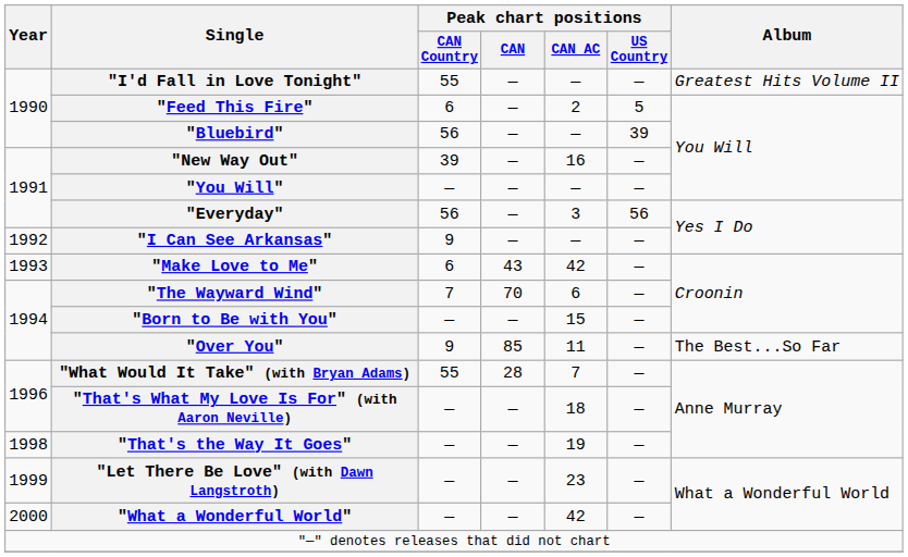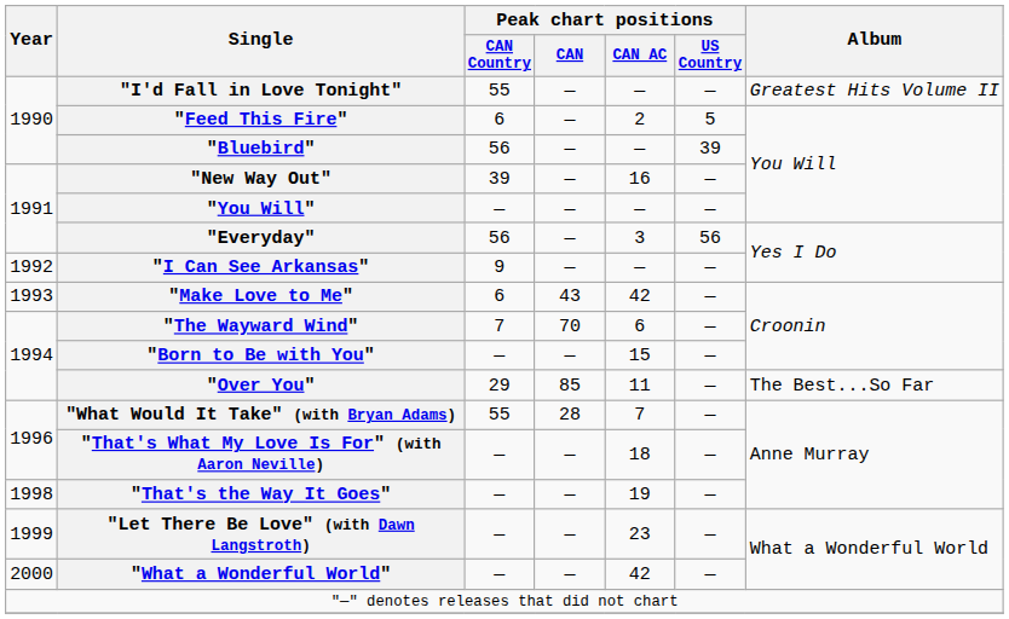 <table class="wikitable plainrowheaders" style="text-align:center;">
 <tr>
 <th rowspan="2">Year</th>
 <th rowspan="2" style="width:22em;">Single</th>
 <th colspan="4">Peak chart positions</th>
 <th rowspan="2">Album</th>
 </tr>
 <tr style=font-size:smaller;>
 <th width="45"><a href='#'>CAN Country</a></th>
 <th width="45"><a href='#'>CAN</a></th>
 <th width="45"><a href='#'>CAN AC</a></th>
 <th width="45"><a href='#'>US Country</a><br></th>
 </tr>
 <tr>
 <td rowspan="3">1990</td>
 <th scope="row">"I'd Fall in Love Tonight"</th>
 <td>55</td>
 <td>—</td>
 <td>—</td>
 <td>—</td>
 <td align="left"><em>Greatest Hits Volume II</em></td>
 </tr>
 <tr>
 <th scope="row">"<a href='#'>Feed This Fire</a>"</th>
 <td>6</td>
 <td>—</td>
 <td>2</td>
 <td>5</td>
 <td align="left" rowspan="4"><em>You Will</em></td>
 </tr>
 <tr>
 <th scope="row">"<a href='#'>Bluebird</a>"</th>
 <td>56</td>
 <td>—</td>
 <td>—</td>
 <td>39</td>
 </tr>
 <tr>
 <td rowspan="3">1991</td>
 <th scope="row">"New Way Out"</th>
 <td>39</td>
 <td>—</td>
 <td>16</td>
 <td>—</td>
 </tr>
 <tr>
 <th scope="row">"<a href='#'>You Will</a>"</th>
 <td>—</td>
 <td>—</td>
 <td>—</td>
 <td>—</td>
 </tr>
 <tr>
 <th scope="row">"Everyday"</th>
 <td>56</td>
 <td>—</td>
 <td>3</td>
 <td>56</td>
 <td align="left" rowspan="2"><em>Yes I Do</em></td>
 </tr>
 <tr>
 <td>1992</td>
 <th scope="row">"<a href='#'>I Can See Arkansas</a>"</th>
 <td>9</td>
 <td>—</td>
 <td>—</td>
 <td>—</td>
 </tr>
 <tr>
 <td>1993</td>
 <th scope="row">"<a href='#'>Make Love to Me</a>"</th>
 <td>6</td>
 <td>43</td>
 <td>42</td>
 <td>—</td>
 <td align="left" rowspan="3"><em>Croonin<strong></td>
 </tr>
 <tr>
 <td rowspan="3">1994</td>
 <th scope="row">"<a href='#'>The Wayward Wind</a>"</th>
 <td>7</td>
 <td>70</td>
 <td>6</td>
 <td>—</td>
 </tr>
 <tr>
 <th scope="row">"<a href='#'>Born to Be with You</a>"</th>
 <td>—</td>
 <td>—</td>
 <td>15</td>
 <td>—</td>
 </tr>
 <tr>
 <th scope="row">"<a href='#'>Over You</a>"</th>
-<td>9</td>
+<td>29</td>
 <td>85</td>
 <td>11</td>
 <td>—</td>
 <td align="left"></em>The Best...So Far<em></td>
 </tr>
 <tr>
 <td rowspan="2">1996</td>
 <th scope="row">"What Would It Take" <small>(with <a href='#'>Bryan Adams</a>)</small></th>
 <td>55</td>
 <td>28</td>
 <td>7</td>
 <td>—</td>
 <td align="left" rowspan="3"></em>Anne Murray<em></td>
 </tr>
 <tr>
 <th scope="row">"<a href='#'>That's What My Love Is For</a>" <small>(with <a href='#'>Aaron Neville</a>)</small></th>
 <td>—</td>
 <td>—</td>
 <td>18</td>
 <td>—</td>
 </tr>
 <tr>
 <td>1998</td>
 <th scope="row">"<a href='#'>That's the Way It Goes</a>"</th>
 <td>—</td>
 <td>—</td>
 <td>19</td>
 <td>—</td>
 </tr>
 <tr>
 <td>1999</td>
 <th scope="row">"Let There Be Love" <small>(with <a href='#'>Dawn Langstroth</a>)</small></th>
 <td>—</td>
 <td>—</td>
 <td>23</td>
 <td>—</td>
 <td rowspan="2" align="left"></em>What a Wonderful World<em></td>
 </tr>
 <tr>
 <td>2000</td>
 <th scope="row">"<a href='#'>What a Wonderful World</a>"</th>
 <td>—</td>
 <td>—</td>
 <td>42</td>
 <td>—</td>
 </tr>
 <tr>
 <td colspan="7" style="font-size:8pt">"—" denotes releases that did not chart</td>
 </tr>
 <tr>
 </tr>
 </table>
